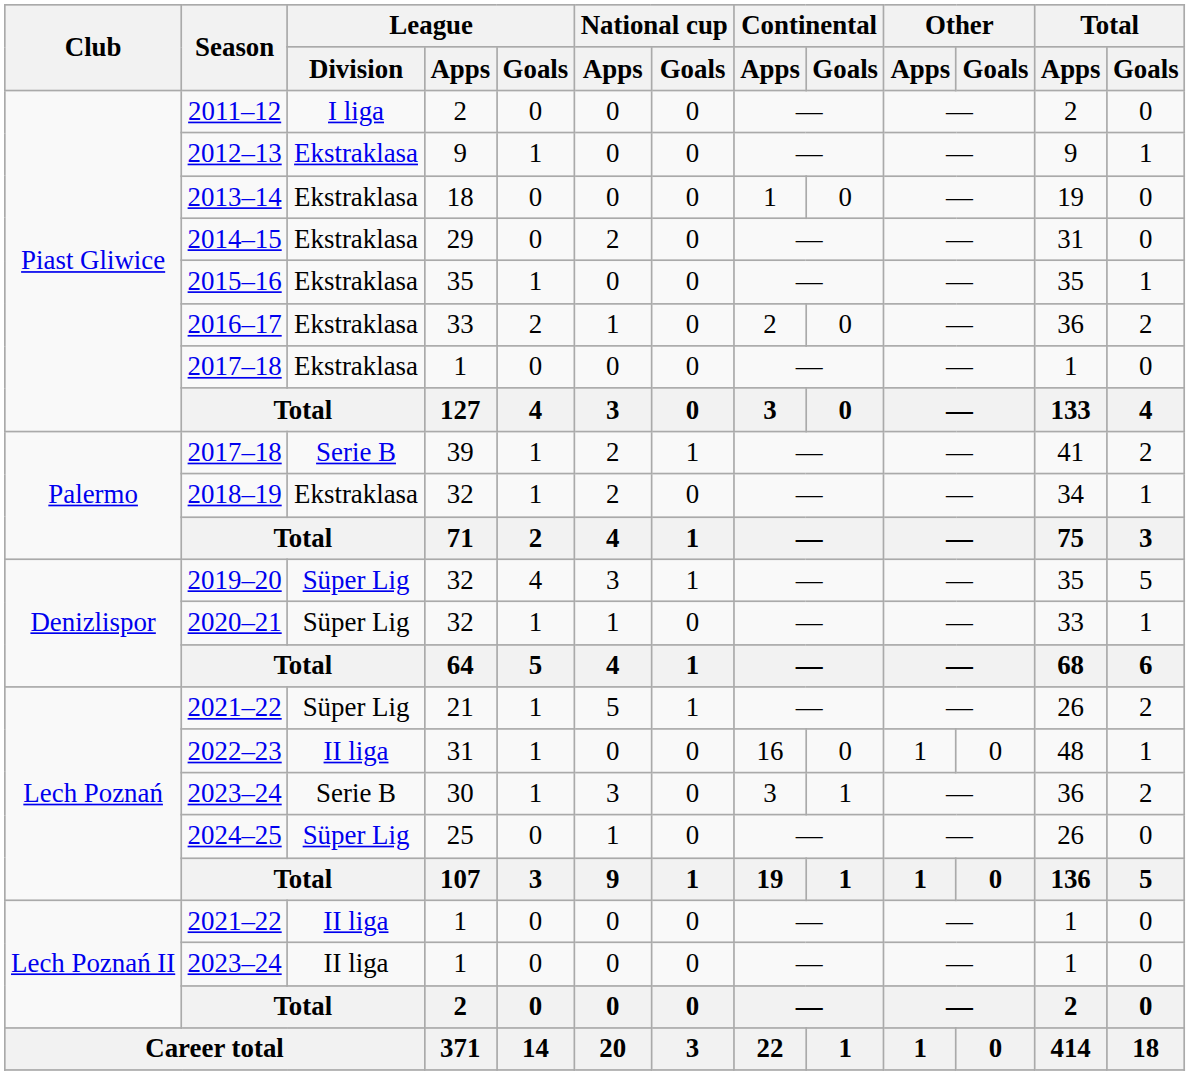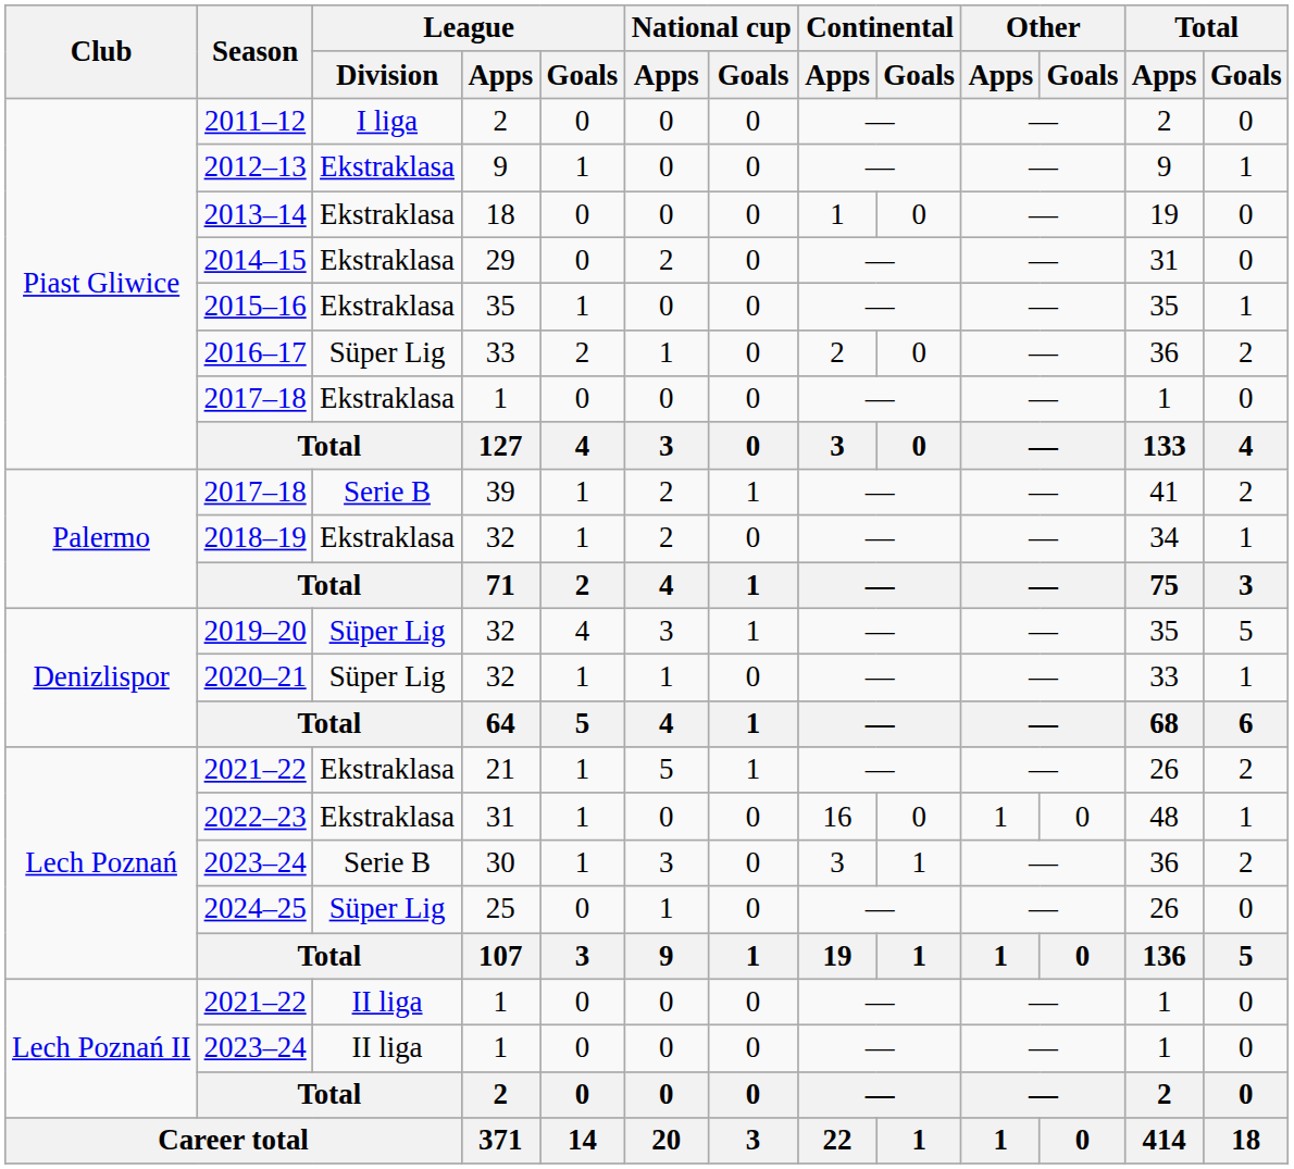 <table class="wikitable" style="text-align: center">
 <tr>
 <th rowspan="2">Club</th>
 <th rowspan="2">Season</th>
 <th colspan="3">League</th>
 <th colspan="2">National cup</th>
 <th colspan="2">Continental</th>
 <th colspan="2">Other</th>
 <th colspan="2">Total</th>
 </tr>
 <tr>
 <th>Division</th>
 <th>Apps</th>
 <th>Goals</th>
 <th>Apps</th>
 <th>Goals</th>
 <th>Apps</th>
 <th>Goals</th>
 <th>Apps</th>
 <th>Goals</th>
 <th>Apps</th>
 <th>Goals</th>
 </tr>
 <tr>
 <td rowspan="8"><a href='#'>Piast Gliwice</a></td>
 <td><a href='#'>2011–12</a></td>
 <td><a href='#'>I liga</a></td>
 <td>2</td>
 <td>0</td>
 <td>0</td>
 <td>0</td>
 <td colspan="2">—</td>
 <td colspan="2">—</td>
 <td>2</td>
 <td>0</td>
 </tr>
 <tr>
 <td><a href='#'>2012–13</a></td>
 <td><a href='#'>Ekstraklasa</a></td>
 <td>9</td>
 <td>1</td>
 <td>0</td>
 <td>0</td>
 <td colspan="2">—</td>
 <td colspan="2">—</td>
 <td>9</td>
 <td>1</td>
 </tr>
 <tr>
 <td><a href='#'>2013–14</a></td>
 <td>Ekstraklasa</td>
 <td>18</td>
 <td>0</td>
 <td>0</td>
 <td>0</td>
 <td>1</td>
 <td>0</td>
 <td colspan="2">—</td>
 <td>19</td>
 <td>0</td>
 </tr>
 <tr>
 <td><a href='#'>2014–15</a></td>
 <td>Ekstraklasa</td>
 <td>29</td>
 <td>0</td>
 <td>2</td>
 <td>0</td>
 <td colspan="2">—</td>
 <td colspan="2">—</td>
 <td>31</td>
 <td>0</td>
 </tr>
 <tr>
 <td><a href='#'>2015–16</a></td>
 <td>Ekstraklasa</td>
 <td>35</td>
 <td>1</td>
 <td>0</td>
 <td>0</td>
 <td colspan="2">—</td>
 <td colspan="2">—</td>
 <td>35</td>
 <td>1</td>
 </tr>
 <tr>
 <td><a href='#'>2016–17</a></td>
-<td>Ekstraklasa</td>
+<td>Süper Lig</td>
 <td>33</td>
 <td>2</td>
 <td>1</td>
 <td>0</td>
 <td>2</td>
 <td>0</td>
 <td colspan="2">—</td>
 <td>36</td>
 <td>2</td>
 </tr>
 <tr>
 <td><a href='#'>2017–18</a></td>
 <td>Ekstraklasa</td>
 <td>1</td>
 <td>0</td>
 <td>0</td>
 <td>0</td>
 <td colspan="2">—</td>
 <td colspan="2">—</td>
 <td>1</td>
 <td>0</td>
 </tr>
 <tr>
 <th colspan="2">Total</th>
 <th>127</th>
 <th>4</th>
 <th>3</th>
 <th>0</th>
 <th>3</th>
 <th>0</th>
 <th colspan="2">—</th>
 <th>133</th>
 <th>4</th>
 </tr>
 <tr>
 <td rowspan="3"><a href='#'>Palermo</a></td>
 <td><a href='#'>2017–18</a></td>
 <td><a href='#'>Serie B</a></td>
 <td>39</td>
 <td>1</td>
 <td>2</td>
 <td>1</td>
 <td colspan="2">—</td>
 <td colspan="2">—</td>
 <td>41</td>
 <td>2</td>
 </tr>
 <tr>
 <td><a href='#'>2018–19</a></td>
 <td>Ekstraklasa</td>
 <td>32</td>
 <td>1</td>
 <td>2</td>
 <td>0</td>
 <td colspan="2">—</td>
 <td colspan="2">—</td>
 <td>34</td>
 <td>1</td>
 </tr>
 <tr>
 <th colspan="2">Total</th>
 <th>71</th>
 <th>2</th>
 <th>4</th>
 <th>1</th>
 <th colspan="2">—</th>
 <th colspan="2">—</th>
 <th>75</th>
 <th>3</th>
 </tr>
 <tr>
 <td rowspan="3"><a href='#'>Denizlispor</a></td>
 <td><a href='#'>2019–20</a></td>
 <td><a href='#'>Süper Lig</a></td>
 <td>32</td>
 <td>4</td>
 <td>3</td>
 <td>1</td>
 <td colspan="2">—</td>
 <td colspan="2">—</td>
 <td>35</td>
 <td>5</td>
 </tr>
 <tr>
 <td><a href='#'>2020–21</a></td>
 <td>Süper Lig</td>
 <td>32</td>
 <td>1</td>
 <td>1</td>
 <td>0</td>
 <td colspan="2">—</td>
 <td colspan="2">—</td>
 <td>33</td>
 <td>1</td>
 </tr>
 <tr>
 <th colspan="2">Total</th>
 <th>64</th>
 <th>5</th>
 <th>4</th>
 <th>1</th>
 <th colspan="2">—</th>
 <th colspan="2">—</th>
 <th>68</th>
 <th>6</th>
 </tr>
 <tr>
 <td rowspan="5"><a href='#'>Lech Poznań</a></td>
 <td><a href='#'>2021–22</a></td>
-<td>Süper Lig</td>
+<td>Ekstraklasa</td>
 <td>21</td>
 <td>1</td>
 <td>5</td>
 <td>1</td>
 <td colspan="2">—</td>
 <td colspan="2">—</td>
 <td>26</td>
 <td>2</td>
 </tr>
 <tr>
 <td><a href='#'>2022–23</a></td>
-<td><a href='#'>II liga</a></td>
+<td>Ekstraklasa</td>
 <td>31</td>
 <td>1</td>
 <td>0</td>
 <td>0</td>
 <td>16</td>
 <td>0</td>
 <td>1</td>
 <td>0</td>
 <td>48</td>
 <td>1</td>
 </tr>
 <tr>
 <td><a href='#'>2023–24</a></td>
 <td>Serie B</td>
 <td>30</td>
 <td>1</td>
 <td>3</td>
 <td>0</td>
 <td>3</td>
 <td>1</td>
 <td colspan="2">—</td>
 <td>36</td>
 <td>2</td>
 </tr>
 <tr>
 <td><a href='#'>2024–25</a></td>
 <td><a href='#'>Süper Lig</a></td>
 <td>25</td>
 <td>0</td>
 <td>1</td>
 <td>0</td>
 <td colspan="2">—</td>
 <td colspan="2">—</td>
 <td>26</td>
 <td>0</td>
 </tr>
 <tr>
 <th colspan="2">Total</th>
 <th>107</th>
 <th>3</th>
 <th>9</th>
 <th>1</th>
 <th>19</th>
 <th>1</th>
 <th>1</th>
 <th>0</th>
 <th>136</th>
 <th>5</th>
 </tr>
 <tr>
 <td rowspan="3"><a href='#'>Lech Poznań II</a></td>
 <td><a href='#'>2021–22</a></td>
 <td><a href='#'>II liga</a></td>
 <td>1</td>
 <td>0</td>
 <td>0</td>
 <td>0</td>
 <td colspan="2">—</td>
 <td colspan="2">—</td>
 <td>1</td>
 <td>0</td>
 </tr>
 <tr>
 <td><a href='#'>2023–24</a></td>
 <td>II liga</td>
 <td>1</td>
 <td>0</td>
 <td>0</td>
 <td>0</td>
 <td colspan="2">—</td>
 <td colspan="2">—</td>
 <td>1</td>
 <td>0</td>
 </tr>
 <tr>
 <th colspan="2">Total</th>
 <th>2</th>
 <th>0</th>
 <th>0</th>
 <th>0</th>
 <th colspan="2">—</th>
 <th colspan="2">—</th>
 <th>2</th>
 <th>0</th>
 </tr>
 <tr>
 <th colspan="3">Career total</th>
 <th>371</th>
 <th>14</th>
 <th>20</th>
 <th>3</th>
 <th>22</th>
 <th>1</th>
 <th>1</th>
 <th>0</th>
 <th>414</th>
 <th>18</th>
 </tr>
 </table>
